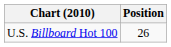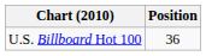 <table class="wikitable">
 <tr>
 <th>Chart (2010)</th>
 <th>Position</th>
 </tr>
 <tr>
 <td>U.S. <a href='#'><em>Billboard</em> Hot 100</a></td>
-<td style="text-align:center;">26</td>
+<td style="text-align:center;">36</td>
 </tr>
 </table>
